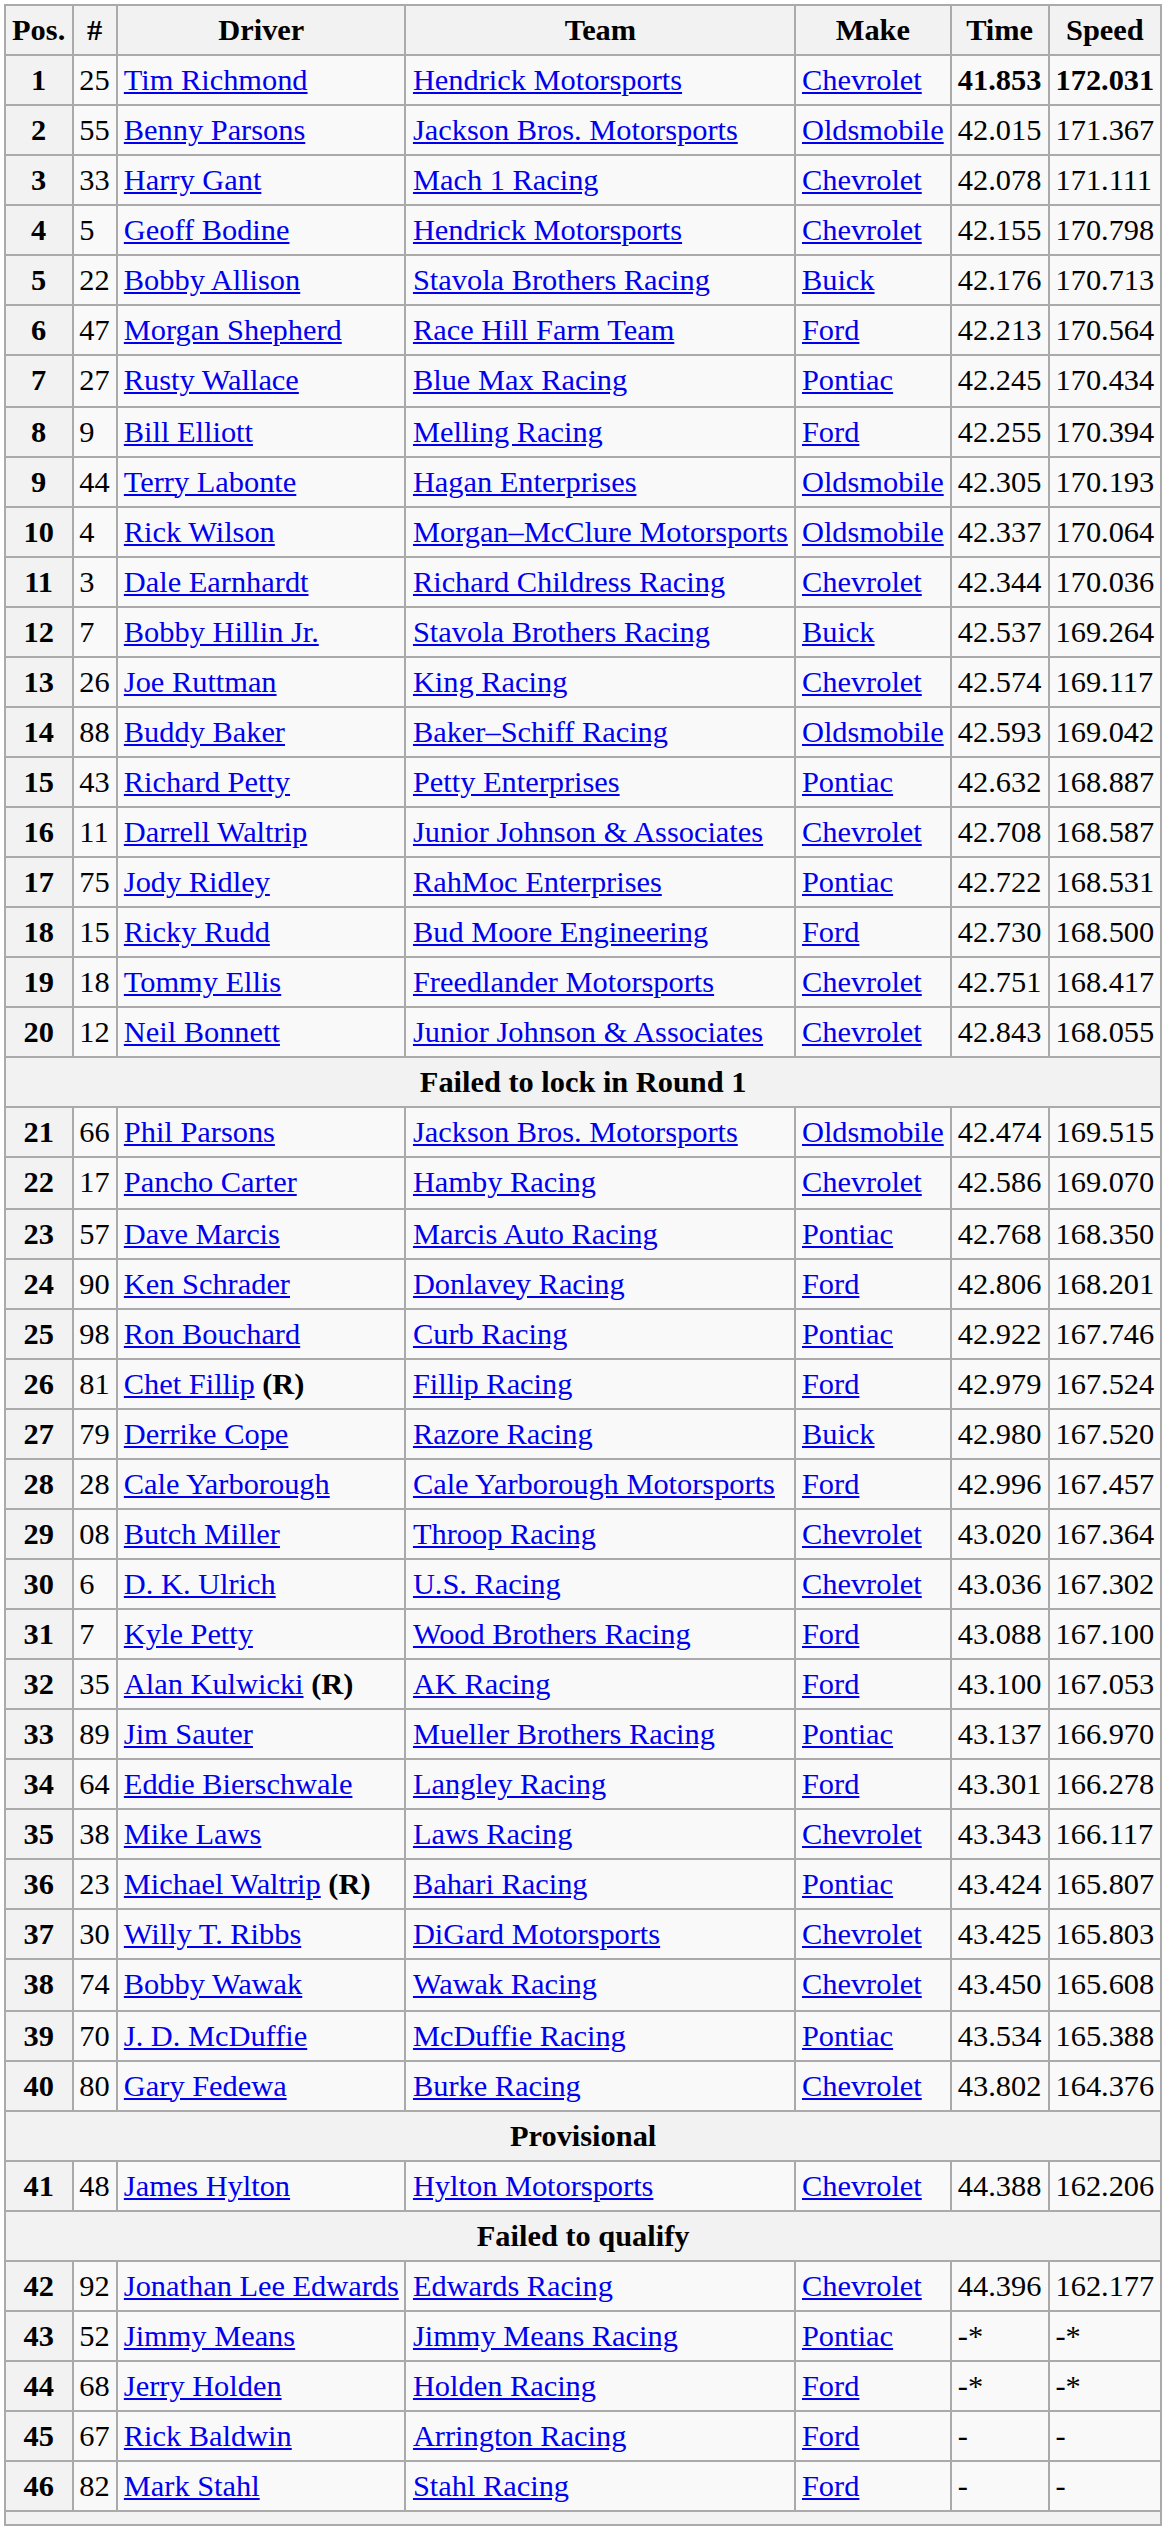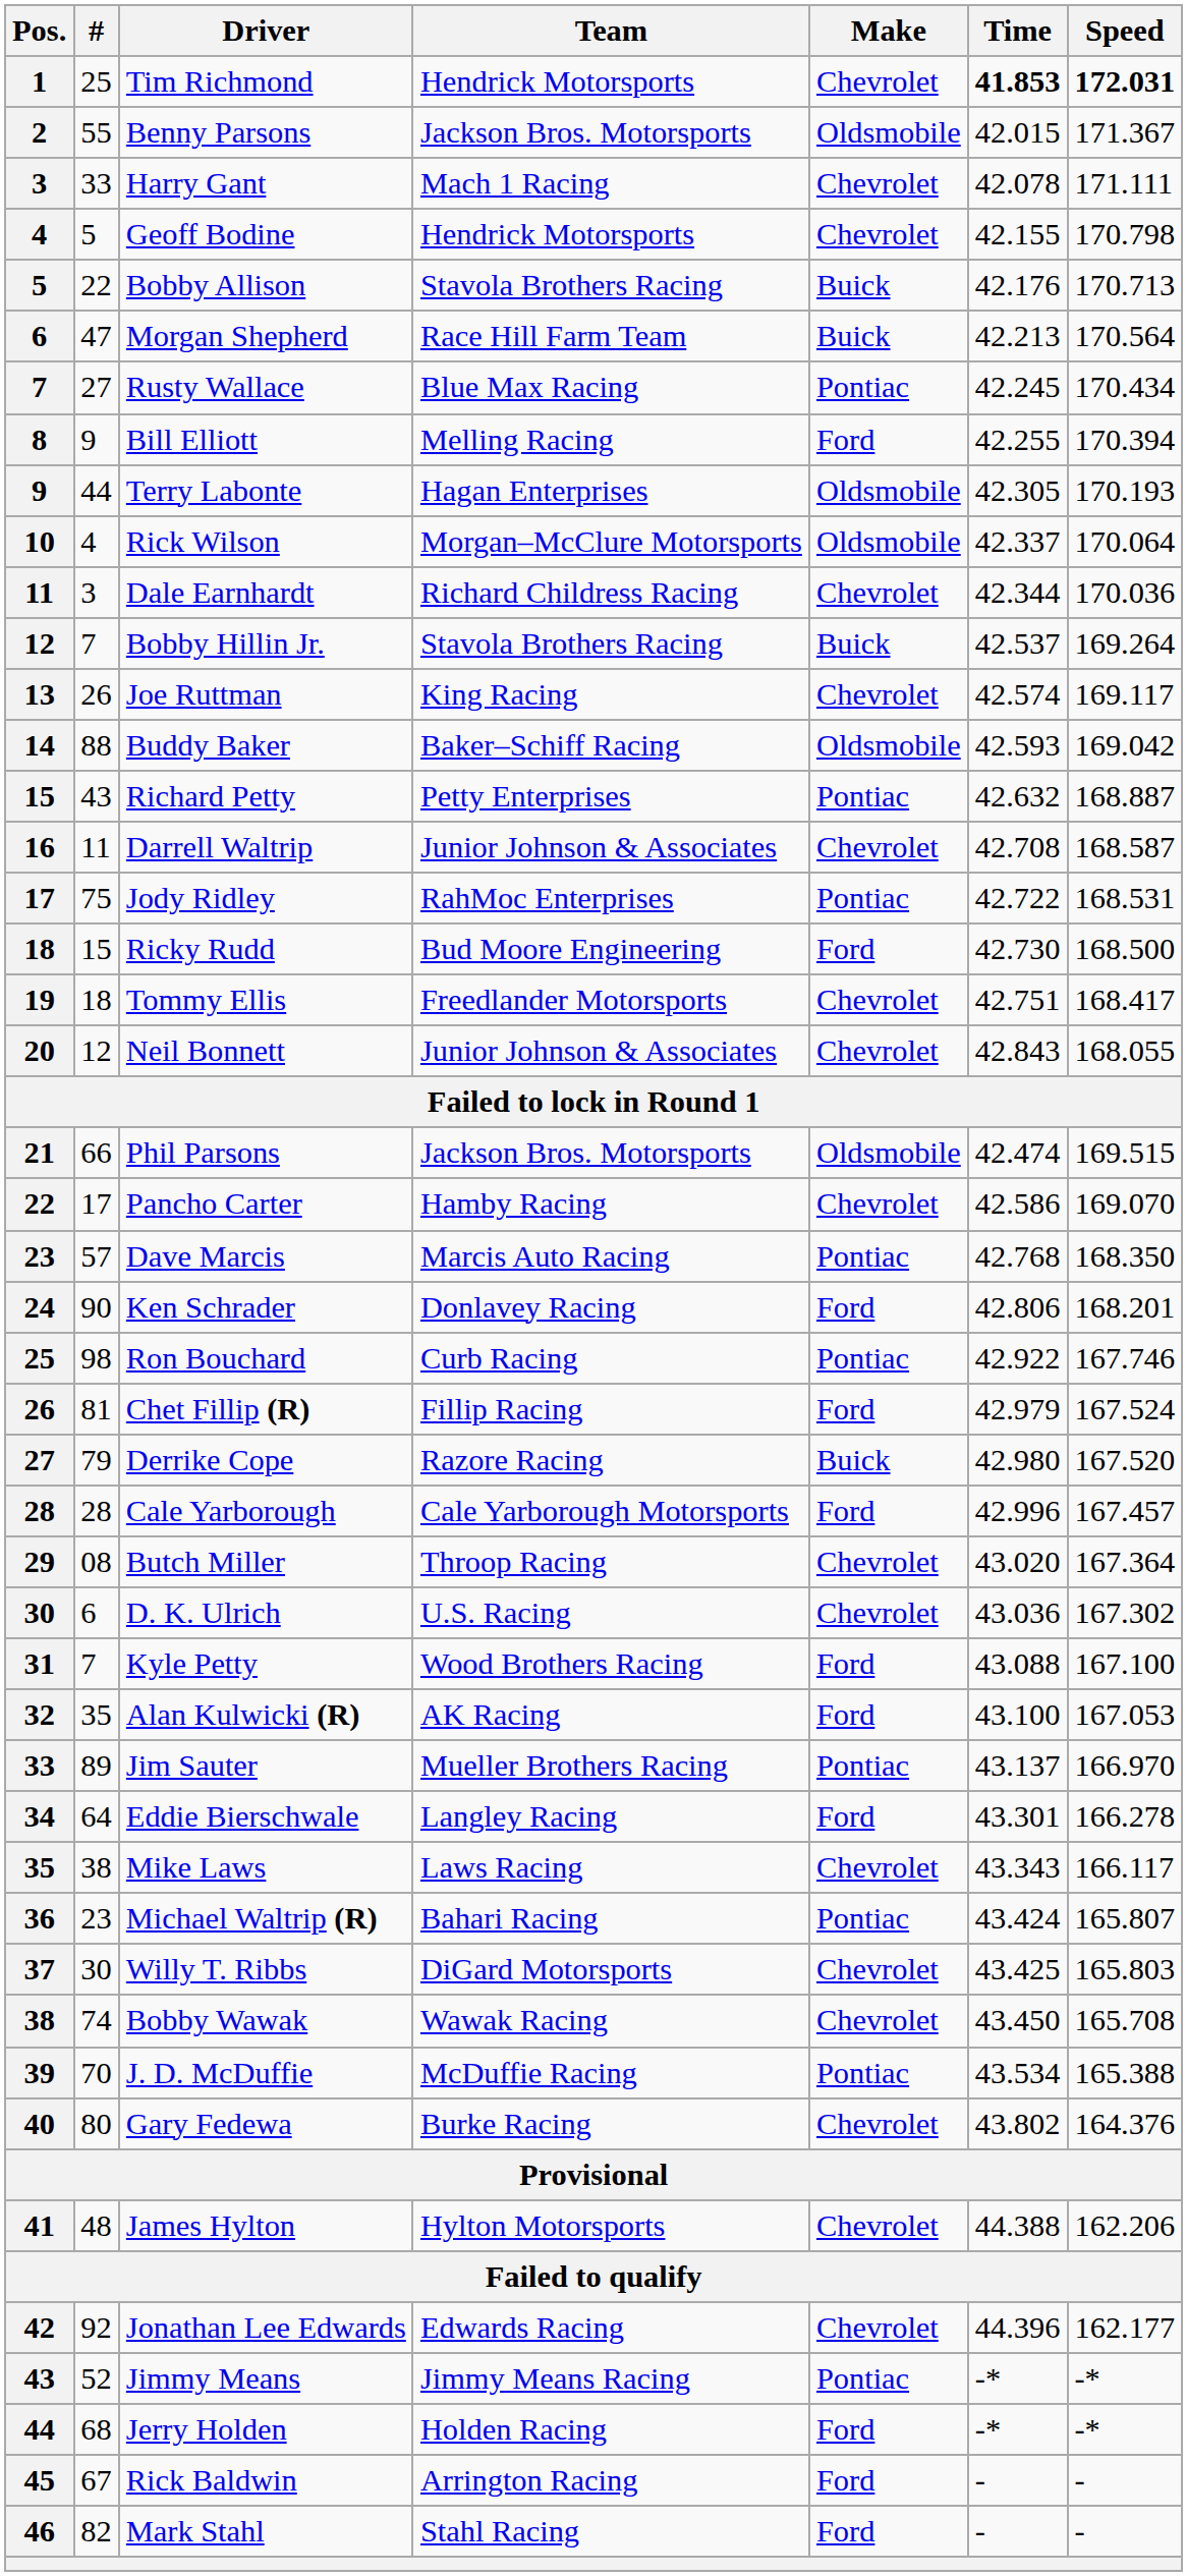 <table class="wikitable" style="font-size:95%">
 <tr>
 <th>Pos.</th>
 <th>#</th>
 <th>Driver</th>
 <th>Team</th>
 <th>Make</th>
 <th>Time</th>
 <th>Speed</th>
 </tr>
 <tr>
 <th>1</th>
 <td>25</td>
 <td><a href='#'>Tim Richmond</a></td>
 <td><a href='#'>Hendrick Motorsports</a></td>
 <td><a href='#'>Chevrolet</a></td>
 <td><strong>41.853</strong></td>
 <td><strong>172.031</strong></td>
 </tr>
 <tr>
 <th>2</th>
 <td>55</td>
 <td><a href='#'>Benny Parsons</a></td>
 <td><a href='#'>Jackson Bros. Motorsports</a></td>
 <td><a href='#'>Oldsmobile</a></td>
 <td>42.015</td>
 <td>171.367</td>
 </tr>
 <tr>
 <th>3</th>
 <td>33</td>
 <td><a href='#'>Harry Gant</a></td>
 <td><a href='#'>Mach 1 Racing</a></td>
 <td><a href='#'>Chevrolet</a></td>
 <td>42.078</td>
 <td>171.111</td>
 </tr>
 <tr>
 <th>4</th>
 <td>5</td>
 <td><a href='#'>Geoff Bodine</a></td>
 <td><a href='#'>Hendrick Motorsports</a></td>
 <td><a href='#'>Chevrolet</a></td>
 <td>42.155</td>
 <td>170.798</td>
 </tr>
 <tr>
 <th>5</th>
 <td>22</td>
 <td><a href='#'>Bobby Allison</a></td>
 <td><a href='#'>Stavola Brothers Racing</a></td>
 <td><a href='#'>Buick</a></td>
 <td>42.176</td>
 <td>170.713</td>
 </tr>
 <tr>
 <th>6</th>
 <td>47</td>
 <td><a href='#'>Morgan Shepherd</a></td>
 <td><a href='#'>Race Hill Farm Team</a></td>
-<td><a href='#'>Ford</a></td>
+<td><a href='#'>Buick</a></td>
 <td>42.213</td>
 <td>170.564</td>
 </tr>
 <tr>
 <th>7</th>
 <td>27</td>
 <td><a href='#'>Rusty Wallace</a></td>
 <td><a href='#'>Blue Max Racing</a></td>
 <td><a href='#'>Pontiac</a></td>
 <td>42.245</td>
 <td>170.434</td>
 </tr>
 <tr>
 <th>8</th>
 <td>9</td>
 <td><a href='#'>Bill Elliott</a></td>
 <td><a href='#'>Melling Racing</a></td>
 <td><a href='#'>Ford</a></td>
 <td>42.255</td>
 <td>170.394</td>
 </tr>
 <tr>
 <th>9</th>
 <td>44</td>
 <td><a href='#'>Terry Labonte</a></td>
 <td><a href='#'>Hagan Enterprises</a></td>
 <td><a href='#'>Oldsmobile</a></td>
 <td>42.305</td>
 <td>170.193</td>
 </tr>
 <tr>
 <th>10</th>
 <td>4</td>
 <td><a href='#'>Rick Wilson</a></td>
 <td><a href='#'>Morgan–McClure Motorsports</a></td>
 <td><a href='#'>Oldsmobile</a></td>
 <td>42.337</td>
 <td>170.064</td>
 </tr>
 <tr>
 <th>11</th>
 <td>3</td>
 <td><a href='#'>Dale Earnhardt</a></td>
 <td><a href='#'>Richard Childress Racing</a></td>
 <td><a href='#'>Chevrolet</a></td>
 <td>42.344</td>
 <td>170.036</td>
 </tr>
 <tr>
 <th>12</th>
 <td>7</td>
 <td><a href='#'>Bobby Hillin Jr.</a></td>
 <td><a href='#'>Stavola Brothers Racing</a></td>
 <td><a href='#'>Buick</a></td>
 <td>42.537</td>
 <td>169.264</td>
 </tr>
 <tr>
 <th>13</th>
 <td>26</td>
 <td><a href='#'>Joe Ruttman</a></td>
 <td><a href='#'>King Racing</a></td>
 <td><a href='#'>Chevrolet</a></td>
 <td>42.574</td>
 <td>169.117</td>
 </tr>
 <tr>
 <th>14</th>
 <td>88</td>
 <td><a href='#'>Buddy Baker</a></td>
 <td><a href='#'>Baker–Schiff Racing</a></td>
 <td><a href='#'>Oldsmobile</a></td>
 <td>42.593</td>
 <td>169.042</td>
 </tr>
 <tr>
 <th>15</th>
 <td>43</td>
 <td><a href='#'>Richard Petty</a></td>
 <td><a href='#'>Petty Enterprises</a></td>
 <td><a href='#'>Pontiac</a></td>
 <td>42.632</td>
 <td>168.887</td>
 </tr>
 <tr>
 <th>16</th>
 <td>11</td>
 <td><a href='#'>Darrell Waltrip</a></td>
 <td><a href='#'>Junior Johnson & Associates</a></td>
 <td><a href='#'>Chevrolet</a></td>
 <td>42.708</td>
 <td>168.587</td>
 </tr>
 <tr>
 <th>17</th>
 <td>75</td>
 <td><a href='#'>Jody Ridley</a></td>
 <td><a href='#'>RahMoc Enterprises</a></td>
 <td><a href='#'>Pontiac</a></td>
 <td>42.722</td>
 <td>168.531</td>
 </tr>
 <tr>
 <th>18</th>
 <td>15</td>
 <td><a href='#'>Ricky Rudd</a></td>
 <td><a href='#'>Bud Moore Engineering</a></td>
 <td><a href='#'>Ford</a></td>
 <td>42.730</td>
 <td>168.500</td>
 </tr>
 <tr>
 <th>19</th>
 <td>18</td>
 <td><a href='#'>Tommy Ellis</a></td>
 <td><a href='#'>Freedlander Motorsports</a></td>
 <td><a href='#'>Chevrolet</a></td>
 <td>42.751</td>
 <td>168.417</td>
 </tr>
 <tr>
 <th>20</th>
 <td>12</td>
 <td><a href='#'>Neil Bonnett</a></td>
 <td><a href='#'>Junior Johnson & Associates</a></td>
 <td><a href='#'>Chevrolet</a></td>
 <td>42.843</td>
 <td>168.055</td>
 </tr>
 <tr>
 <th colspan="7">Failed to lock in Round 1</th>
 </tr>
 <tr>
 <th>21</th>
 <td>66</td>
 <td><a href='#'>Phil Parsons</a></td>
 <td><a href='#'>Jackson Bros. Motorsports</a></td>
 <td><a href='#'>Oldsmobile</a></td>
 <td>42.474</td>
 <td>169.515</td>
 </tr>
 <tr>
 <th>22</th>
 <td>17</td>
 <td><a href='#'>Pancho Carter</a></td>
 <td><a href='#'>Hamby Racing</a></td>
 <td><a href='#'>Chevrolet</a></td>
 <td>42.586</td>
 <td>169.070</td>
 </tr>
 <tr>
 <th>23</th>
 <td>57</td>
 <td><a href='#'>Dave Marcis</a></td>
 <td><a href='#'>Marcis Auto Racing</a></td>
 <td><a href='#'>Pontiac</a></td>
 <td>42.768</td>
 <td>168.350</td>
 </tr>
 <tr>
 <th>24</th>
 <td>90</td>
 <td><a href='#'>Ken Schrader</a></td>
 <td><a href='#'>Donlavey Racing</a></td>
 <td><a href='#'>Ford</a></td>
 <td>42.806</td>
 <td>168.201</td>
 </tr>
 <tr>
 <th>25</th>
 <td>98</td>
 <td><a href='#'>Ron Bouchard</a></td>
 <td><a href='#'>Curb Racing</a></td>
 <td><a href='#'>Pontiac</a></td>
 <td>42.922</td>
 <td>167.746</td>
 </tr>
 <tr>
 <th>26</th>
 <td>81</td>
 <td><a href='#'>Chet Fillip</a> <strong>(R)</strong></td>
 <td><a href='#'>Fillip Racing</a></td>
 <td><a href='#'>Ford</a></td>
 <td>42.979</td>
 <td>167.524</td>
 </tr>
 <tr>
 <th>27</th>
 <td>79</td>
 <td><a href='#'>Derrike Cope</a></td>
 <td><a href='#'>Razore Racing</a></td>
 <td><a href='#'>Buick</a></td>
 <td>42.980</td>
 <td>167.520</td>
 </tr>
 <tr>
 <th>28</th>
 <td>28</td>
 <td><a href='#'>Cale Yarborough</a></td>
 <td><a href='#'>Cale Yarborough Motorsports</a></td>
 <td><a href='#'>Ford</a></td>
 <td>42.996</td>
 <td>167.457</td>
 </tr>
 <tr>
 <th>29</th>
 <td>08</td>
 <td><a href='#'>Butch Miller</a></td>
 <td><a href='#'>Throop Racing</a></td>
 <td><a href='#'>Chevrolet</a></td>
 <td>43.020</td>
 <td>167.364</td>
 </tr>
 <tr>
 <th>30</th>
 <td>6</td>
 <td><a href='#'>D. K. Ulrich</a></td>
 <td><a href='#'>U.S. Racing</a></td>
 <td><a href='#'>Chevrolet</a></td>
 <td>43.036</td>
 <td>167.302</td>
 </tr>
 <tr>
 <th>31</th>
 <td>7</td>
 <td><a href='#'>Kyle Petty</a></td>
 <td><a href='#'>Wood Brothers Racing</a></td>
 <td><a href='#'>Ford</a></td>
 <td>43.088</td>
 <td>167.100</td>
 </tr>
 <tr>
 <th>32</th>
 <td>35</td>
 <td><a href='#'>Alan Kulwicki</a> <strong>(R)</strong></td>
 <td><a href='#'>AK Racing</a></td>
 <td><a href='#'>Ford</a></td>
 <td>43.100</td>
 <td>167.053</td>
 </tr>
 <tr>
 <th>33</th>
 <td>89</td>
 <td><a href='#'>Jim Sauter</a></td>
 <td><a href='#'>Mueller Brothers Racing</a></td>
 <td><a href='#'>Pontiac</a></td>
 <td>43.137</td>
 <td>166.970</td>
 </tr>
 <tr>
 <th>34</th>
 <td>64</td>
 <td><a href='#'>Eddie Bierschwale</a></td>
 <td><a href='#'>Langley Racing</a></td>
 <td><a href='#'>Ford</a></td>
 <td>43.301</td>
 <td>166.278</td>
 </tr>
 <tr>
 <th>35</th>
 <td>38</td>
 <td><a href='#'>Mike Laws</a></td>
 <td><a href='#'>Laws Racing</a></td>
 <td><a href='#'>Chevrolet</a></td>
 <td>43.343</td>
 <td>166.117</td>
 </tr>
 <tr>
 <th>36</th>
 <td>23</td>
 <td><a href='#'>Michael Waltrip</a> <strong>(R)</strong></td>
 <td><a href='#'>Bahari Racing</a></td>
 <td><a href='#'>Pontiac</a></td>
 <td>43.424</td>
 <td>165.807</td>
 </tr>
 <tr>
 <th>37</th>
 <td>30</td>
 <td><a href='#'>Willy T. Ribbs</a></td>
 <td><a href='#'>DiGard Motorsports</a></td>
 <td><a href='#'>Chevrolet</a></td>
 <td>43.425</td>
 <td>165.803</td>
 </tr>
 <tr>
 <th>38</th>
 <td>74</td>
 <td><a href='#'>Bobby Wawak</a></td>
 <td><a href='#'>Wawak Racing</a></td>
 <td><a href='#'>Chevrolet</a></td>
 <td>43.450</td>
-<td>165.608</td>
+<td>165.708</td>
 </tr>
 <tr>
 <th>39</th>
 <td>70</td>
 <td><a href='#'>J. D. McDuffie</a></td>
 <td><a href='#'>McDuffie Racing</a></td>
 <td><a href='#'>Pontiac</a></td>
 <td>43.534</td>
 <td>165.388</td>
 </tr>
 <tr>
 <th>40</th>
 <td>80</td>
 <td><a href='#'>Gary Fedewa</a></td>
 <td><a href='#'>Burke Racing</a></td>
 <td><a href='#'>Chevrolet</a></td>
 <td>43.802</td>
 <td>164.376</td>
 </tr>
 <tr>
 <th colspan="7">Provisional</th>
 </tr>
 <tr>
 <th>41</th>
 <td>48</td>
 <td><a href='#'>James Hylton</a></td>
 <td><a href='#'>Hylton Motorsports</a></td>
 <td><a href='#'>Chevrolet</a></td>
 <td>44.388</td>
 <td>162.206</td>
 </tr>
 <tr>
 <th colspan="7">Failed to qualify</th>
 </tr>
 <tr>
 <th>42</th>
 <td>92</td>
 <td><a href='#'>Jonathan Lee Edwards</a></td>
 <td><a href='#'>Edwards Racing</a></td>
 <td><a href='#'>Chevrolet</a></td>
 <td>44.396</td>
 <td>162.177</td>
 </tr>
 <tr>
 <th>43</th>
 <td>52</td>
 <td><a href='#'>Jimmy Means</a></td>
 <td><a href='#'>Jimmy Means Racing</a></td>
 <td><a href='#'>Pontiac</a></td>
 <td>-*</td>
 <td>-*</td>
 </tr>
 <tr>
 <th>44</th>
 <td>68</td>
 <td><a href='#'>Jerry Holden</a></td>
 <td><a href='#'>Holden Racing</a></td>
 <td><a href='#'>Ford</a></td>
 <td>-*</td>
 <td>-*</td>
 </tr>
 <tr>
 <th>45</th>
 <td>67</td>
 <td><a href='#'>Rick Baldwin</a></td>
 <td><a href='#'>Arrington Racing</a></td>
 <td><a href='#'>Ford</a></td>
 <td>-</td>
 <td>-</td>
 </tr>
 <tr>
 <th>46</th>
 <td>82</td>
 <td><a href='#'>Mark Stahl</a></td>
 <td><a href='#'>Stahl Racing</a></td>
 <td><a href='#'>Ford</a></td>
 <td>-</td>
 <td>-</td>
 </tr>
 <tr>
 <th colspan="7"></th>
 </tr>
 </table>
